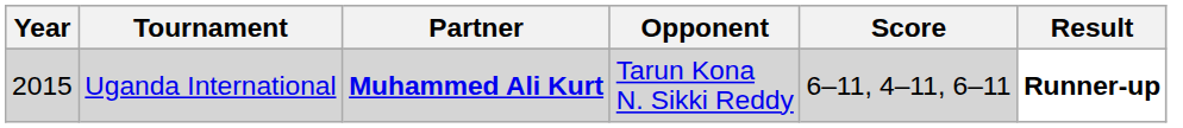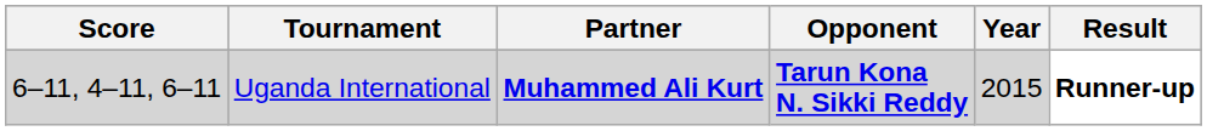 <table class="sortable wikitable" style="font-size: 90%;">
 <tr>
-<th>Year</th>
+<th>Score</th>
 <th>Tournament</th>
 <th>Partner</th>
 <th>Opponent</th>
-<th>Score</th>
+<th>Year</th>
 <th>Result</th>
 </tr>
 <tr style="background:#D5D5D5">
-<td align="center">2015</td>
+<td align="left">6–11, 4–11, 6–11</td>
 <td align="left"><a href='#'>Uganda International</a></td>
 <td align="left"><strong> <a href='#'>Muhammed Ali Kurt</a></strong></td>
-<td align="left"> <a href='#'>Tarun Kona</a><br> <a href='#'>N. Sikki Reddy</a></td>
-<td align="left">6–11, 4–11, 6–11</td>
+<td align="left"><strong> <a href='#'>Tarun Kona</a><br> <a href='#'>N. Sikki Reddy</a></strong></td>
+<td align="center">2015</td>
 <td style="text-align:left; background:white"> <strong>Runner-up</strong></td>
 </tr>
 </table>
